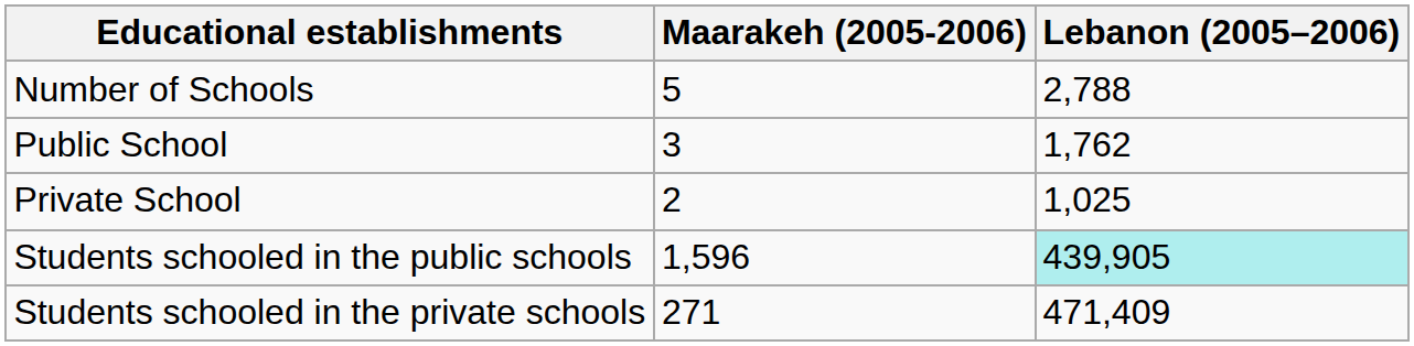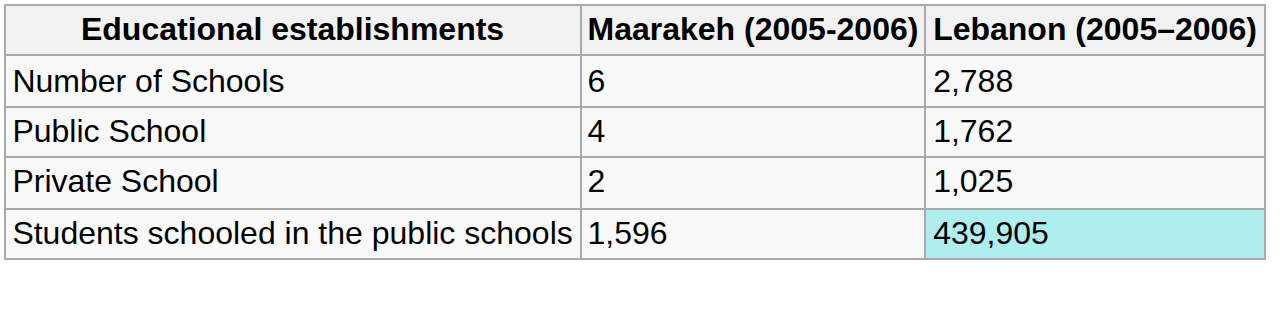 <table class="wikitable">
 <tr>
 <th>Educational establishments</th>
 <th>Maarakeh (2005-2006)</th>
 <th>Lebanon (2005–2006)</th>
 </tr>
 <tr>
 <td>Number of Schools</td>
-<td>5</td>
+<td>6</td>
 <td>2,788</td>
 </tr>
 <tr>
 <td>Public School</td>
-<td>3</td>
+<td>4</td>
 <td>1,762</td>
 </tr>
 <tr>
 <td>Private School</td>
 <td>2</td>
 <td>1,025</td>
 </tr>
 <tr>
 <td>Students schooled in the public schools</td>
 <td>1,596</td>
 <td style="background: paleturquoise;">439,905</td>
 </tr>
-<tr>
-<td>Students schooled in the private schools</td>
-<td>271</td>
-<td>471,409</td>
-</tr>
 </table>
